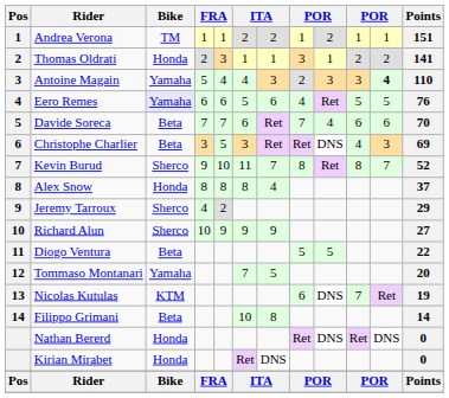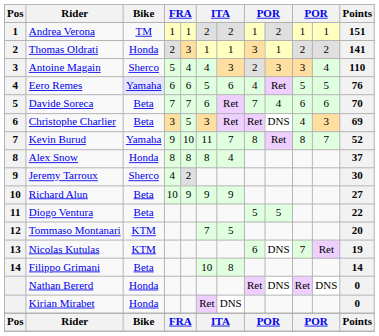 <table class="wikitable" style="font-size: 80%; text-align:center">
 <tr valign="top">
 <th valign="middle">Pos</th>
 <th valign="middle">Rider</th>
 <th valign="middle">Bike</th>
 <th colspan=2><a href='#'>FRA</a><br></th>
 <th colspan=2><a href='#'>ITA</a><br></th>
 <th colspan=2><a href='#'>POR</a><br></th>
 <th colspan=2><a href='#'>POR</a><br></th>
 <th valign="middle">Points</th>
 </tr>
 <tr>
 <th>1</th>
 <td align=left> <a href='#'>Andrea Verona</a></td>
 <td><a href='#'>TM</a></td>
 <td style="background:#ffffbf;">1</td>
 <td style="background:#ffffbf;">1</td>
 <td style="background:#dfdfdf;">2</td>
 <td style="background:#dfdfdf;">2</td>
 <td style="background:#ffffbf;">1</td>
 <td style="background:#dfdfdf;">2</td>
 <td style="background:#ffffbf;">1</td>
 <td style="background:#ffffbf;">1</td>
 <th>151</th>
 </tr>
 <tr>
 <th>2</th>
 <td align=left> <a href='#'>Thomas Oldrati</a></td>
 <td><a href='#'>Honda</a></td>
 <td style="background:#dfdfdf;">2</td>
 <td style="background:#ffdf9f;">3</td>
 <td style="background:#ffffbf;">1</td>
 <td style="background:#ffffbf;">1</td>
 <td style="background:#ffdf9f;">3</td>
 <td style="background:#ffffbf;">1</td>
 <td style="background:#dfdfdf;">2</td>
 <td style="background:#dfdfdf;">2</td>
 <th>141</th>
 </tr>
 <tr>
 <th>3</th>
 <td align=left> <a href='#'>Antoine Magain</a></td>
-<td><a href='#'>Yamaha</a></td>
+<td><a href='#'>Sherco</a></td>
 <td style="background:#dfffdf;">5</td>
 <td style="background:#dfffdf;">4</td>
 <td style="background:#dfffdf;">4</td>
 <td style="background:#ffdf9f;">3</td>
 <td style="background:#dfdfdf;">2</td>
 <td style="background:#ffdf9f;">3</td>
 <td style="background:#ffdf9f;">3</td>
-<td style="background:#dfffdf;"><strong>4</strong></td>
+<td style="background:#dfffdf;">4</td>
 <th>110</th>
 </tr>
 <tr>
 <th>4</th>
 <td align=left> <a href='#'>Eero Remes</a></td>
 <td style="background: lavender;"><a href='#'>Yamaha</a></td>
 <td style="background:#dfffdf;">6</td>
 <td style="background:#dfffdf;">6</td>
 <td style="background:#dfffdf;">5</td>
 <td style="background:#dfffdf;">6</td>
 <td style="background:#dfffdf;">4</td>
 <td style="background:#efcfff;">Ret</td>
 <td style="background:#dfffdf;">5</td>
 <td style="background:#dfffdf;">5</td>
 <th>76</th>
 </tr>
 <tr>
 <th>5</th>
 <td align=left> <a href='#'>Davide Soreca</a></td>
 <td><a href='#'>Beta</a></td>
 <td style="background:#dfffdf;">7</td>
 <td style="background:#dfffdf;">7</td>
 <td style="background:#dfffdf;">6</td>
 <td style="background:#efcfff;">Ret</td>
 <td style="background:#dfffdf;">7</td>
 <td style="background:#dfffdf;">4</td>
 <td style="background:#dfffdf;">6</td>
 <td style="background:#dfffdf;">6</td>
 <th>70</th>
 </tr>
 <tr>
 <th>6</th>
 <td align=left> <a href='#'>Christophe Charlier</a></td>
 <td><a href='#'>Beta</a></td>
 <td style="background:#ffdf9f;">3</td>
 <td style="background:#dfffdf;">5</td>
 <td style="background:#ffdf9f;">3</td>
 <td style="background:#efcfff;">Ret</td>
 <td style="background:#efcfff;">Ret</td>
 <td style="background:#ffffff;">DNS</td>
 <td style="background:#dfffdf;">4</td>
 <td style="background:#ffdf9f;">3</td>
 <th>69</th>
 </tr>
 <tr>
 <th>7</th>
 <td align=left> <a href='#'>Kevin Burud</a></td>
-<td><a href='#'>Sherco</a></td>
+<td><a href='#'>Yamaha</a></td>
 <td style="background:#dfffdf;">9</td>
 <td style="background:#dfffdf;">10</td>
 <td style="background:#dfffdf;">11</td>
 <td style="background:#dfffdf;">7</td>
 <td style="background:#dfffdf;">8</td>
 <td style="background:#efcfff;">Ret</td>
 <td style="background:#dfffdf;">8</td>
 <td style="background:#dfffdf;">7</td>
 <th>52</th>
 </tr>
 <tr>
 <th>8</th>
 <td align=left> <a href='#'>Alex Snow</a></td>
 <td><a href='#'>Honda</a></td>
 <td style="background:#dfffdf;">8</td>
 <td style="background:#dfffdf;">8</td>
 <td style="background:#dfffdf;">8</td>
 <td style="background:#dfffdf;">4</td>
 <td></td>
 <td></td>
 <td></td>
 <td></td>
 <th>37</th>
 </tr>
 <tr>
 <th>9</th>
 <td align=left> <a href='#'>Jeremy Tarroux</a></td>
 <td><a href='#'>Sherco</a></td>
 <td style="background:#dfffdf;">4</td>
 <td style="background:#dfdfdf;">2</td>
 <td></td>
 <td></td>
 <td></td>
 <td></td>
 <td></td>
 <td></td>
-<th>29</th>
+<th>30</th>
 </tr>
 <tr>
 <th>10</th>
 <td align=left> <a href='#'>Richard Alun</a></td>
-<td><a href='#'>Sherco</a></td>
+<td><a href='#'>Beta</a></td>
 <td style="background:#dfffdf;">10</td>
 <td style="background:#dfffdf;">9</td>
 <td style="background:#dfffdf;">9</td>
 <td style="background:#dfffdf;">9</td>
 <td></td>
 <td></td>
 <td></td>
 <td></td>
 <th>27</th>
 </tr>
 <tr>
 <th>11</th>
 <td align=left> <a href='#'>Diogo Ventura</a></td>
 <td><a href='#'>Beta</a></td>
 <td></td>
 <td></td>
 <td></td>
 <td></td>
 <td style="background:#dfffdf;">5</td>
 <td style="background:#dfffdf;">5</td>
 <td></td>
 <td></td>
 <th>22</th>
 </tr>
 <tr>
 <th>12</th>
 <td align=left> <a href='#'>Tommaso Montanari</a></td>
-<td><a href='#'>Yamaha</a></td>
+<td><a href='#'>KTM</a></td>
 <td></td>
 <td></td>
 <td style="background:#dfffdf;">7</td>
 <td style="background:#dfffdf;">5</td>
 <td></td>
 <td></td>
 <td></td>
 <td></td>
 <th>20</th>
 </tr>
 <tr>
 <th>13</th>
 <td align=left> <a href='#'>Nicolas Kutulas</a></td>
 <td><a href='#'>KTM</a></td>
 <td></td>
 <td></td>
 <td></td>
 <td></td>
 <td style="background:#dfffdf;">6</td>
 <td style="background:#ffffff;">DNS</td>
 <td style="background:#dfffdf;">7</td>
 <td style="background:#efcfff;">Ret</td>
 <th>19</th>
 </tr>
 <tr>
 <th>14</th>
 <td align=left> <a href='#'>Filippo Grimani</a></td>
 <td><a href='#'>Beta</a></td>
 <td></td>
 <td></td>
 <td style="background:#dfffdf;">10</td>
 <td style="background:#dfffdf;">8</td>
 <td></td>
 <td></td>
 <td></td>
 <td></td>
 <th>14</th>
 </tr>
 <tr>
 <th></th>
 <td align=left> <a href='#'>Nathan Bererd</a></td>
 <td><a href='#'>Honda</a></td>
 <td></td>
 <td></td>
 <td></td>
 <td></td>
 <td style="background:#efcfff;">Ret</td>
 <td style="background:#ffffff;">DNS</td>
 <td style="background:#efcfff;">Ret</td>
 <td style="background:#ffffff;">DNS</td>
 <th>0</th>
 </tr>
 <tr>
 <th></th>
 <td align=left> <a href='#'>Kirian Mirabet</a></td>
 <td><a href='#'>Honda</a></td>
 <td></td>
 <td></td>
 <td style="background:#efcfff;">Ret</td>
 <td style="background:#ffffff;">DNS</td>
 <td></td>
 <td></td>
 <td></td>
 <td></td>
 <th>0</th>
 </tr>
 <tr>
 </tr>
 <tr valign="top">
 <th valign="middle">Pos</th>
 <th valign="middle">Rider</th>
 <th valign="middle">Bike</th>
 <th colspan=2><a href='#'>FRA</a><br></th>
 <th colspan=2><a href='#'>ITA</a><br></th>
 <th colspan=2><a href='#'>POR</a><br></th>
 <th colspan=2><a href='#'>POR</a><br></th>
 <th valign="middle">Points</th>
 </tr>
 <tr>
 </tr>
 </table>
